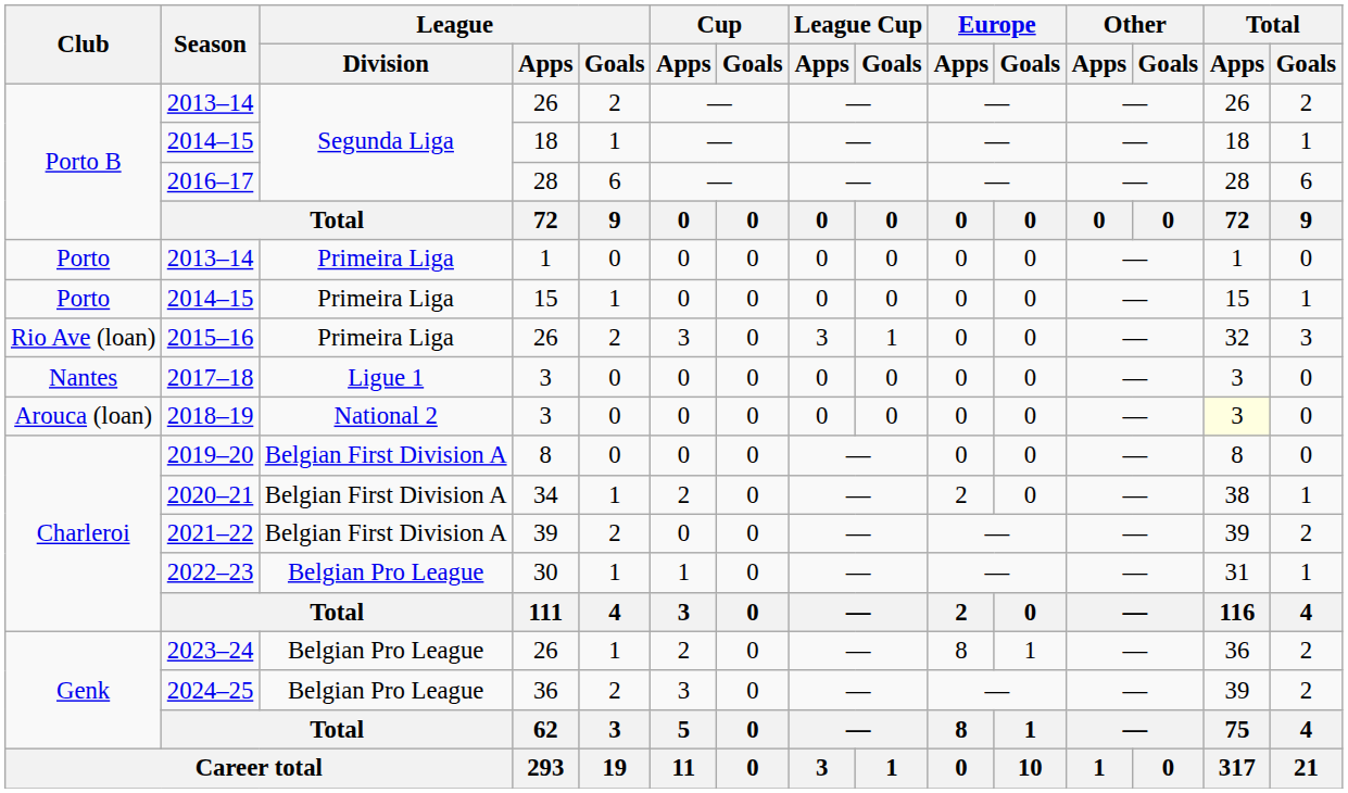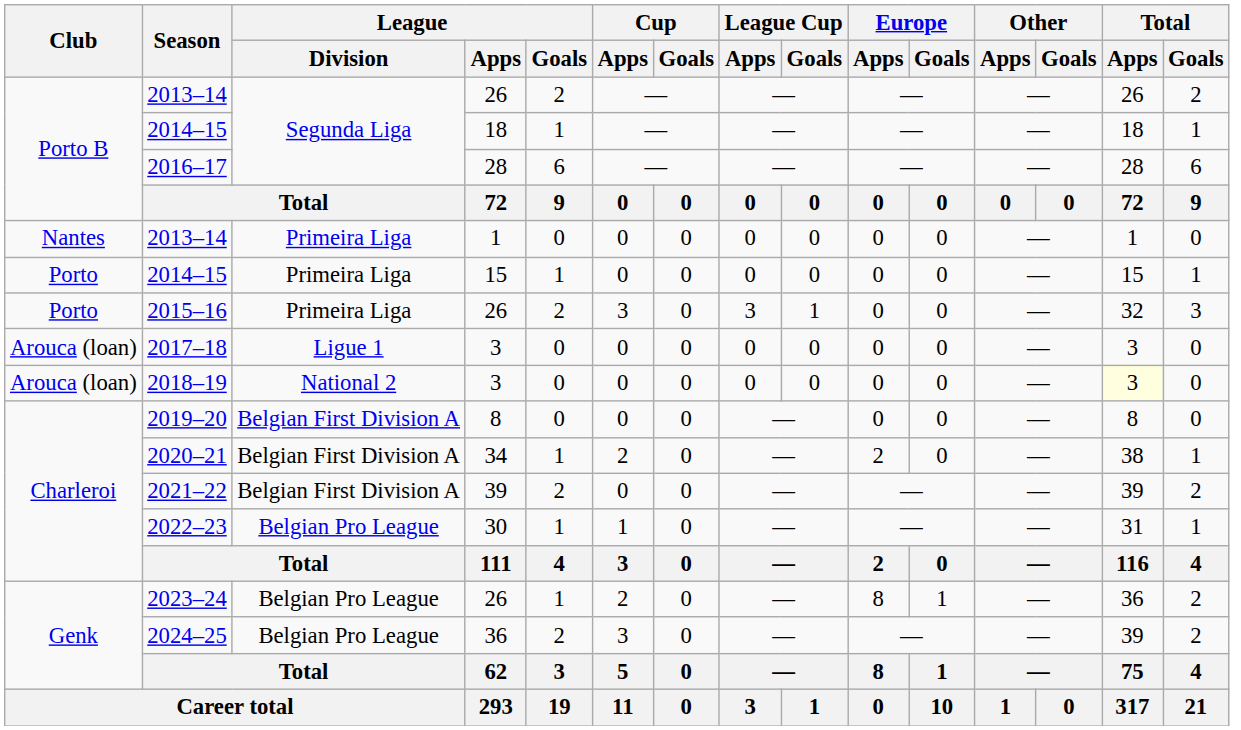 <table class="wikitable" style="text-align:center">
 <tr>
 <th rowspan="2">Club</th>
 <th rowspan="2">Season</th>
 <th colspan="3">League</th>
 <th colspan="2">Cup</th>
 <th colspan="2">League Cup</th>
 <th colspan="2"><a href='#'>Europe</a></th>
 <th colspan="2">Other</th>
 <th colspan="2">Total</th>
 </tr>
 <tr>
 <th>Division</th>
 <th>Apps</th>
 <th>Goals</th>
 <th>Apps</th>
 <th>Goals</th>
 <th>Apps</th>
 <th>Goals</th>
 <th>Apps</th>
 <th>Goals</th>
 <th>Apps</th>
 <th>Goals</th>
 <th>Apps</th>
 <th>Goals</th>
 </tr>
 <tr>
 <td rowspan="4"><a href='#'>Porto B</a></td>
 <td><a href='#'>2013–14</a></td>
 <td rowspan="3"><a href='#'>Segunda Liga</a></td>
 <td>26</td>
 <td>2</td>
 <td colspan="2">—</td>
 <td colspan="2">—</td>
 <td colspan="2">—</td>
 <td colspan="2">—</td>
 <td>26</td>
 <td>2</td>
 </tr>
 <tr>
 <td><a href='#'>2014–15</a></td>
 <td>18</td>
 <td>1</td>
 <td colspan="2">—</td>
 <td colspan="2">—</td>
 <td colspan="2">—</td>
 <td colspan="2">—</td>
 <td>18</td>
 <td>1</td>
 </tr>
 <tr>
 <td><a href='#'>2016–17</a></td>
 <td>28</td>
 <td>6</td>
 <td colspan="2">—</td>
 <td colspan="2">—</td>
 <td colspan="2">—</td>
 <td colspan="2">—</td>
 <td>28</td>
 <td>6</td>
 </tr>
 <tr>
 <th colspan="2">Total</th>
 <th>72</th>
 <th>9</th>
 <th>0</th>
 <th>0</th>
 <th>0</th>
 <th>0</th>
 <th>0</th>
 <th>0</th>
 <th>0</th>
 <th>0</th>
 <th>72</th>
 <th>9</th>
 </tr>
 <tr>
-<td><a href='#'>Porto</a></td>
+<td><a href='#'>Nantes</a></td>
 <td><a href='#'>2013–14</a></td>
 <td><a href='#'>Primeira Liga</a></td>
 <td>1</td>
 <td>0</td>
 <td>0</td>
 <td>0</td>
 <td>0</td>
 <td>0</td>
 <td>0</td>
 <td>0</td>
 <td colspan="2">—</td>
 <td>1</td>
 <td>0</td>
 </tr>
 <tr>
 <td><a href='#'>Porto</a></td>
 <td><a href='#'>2014–15</a></td>
 <td>Primeira Liga</td>
 <td>15</td>
 <td>1</td>
 <td>0</td>
 <td>0</td>
 <td>0</td>
 <td>0</td>
 <td>0</td>
 <td>0</td>
 <td colspan="2">—</td>
 <td>15</td>
 <td>1</td>
 </tr>
 <tr>
-<td><a href='#'>Rio Ave</a> (loan)</td>
+<td><a href='#'>Porto</a></td>
 <td><a href='#'>2015–16</a></td>
 <td>Primeira Liga</td>
 <td>26</td>
 <td>2</td>
 <td>3</td>
 <td>0</td>
 <td>3</td>
 <td>1</td>
 <td>0</td>
 <td>0</td>
 <td colspan="2">—</td>
 <td>32</td>
 <td>3</td>
 </tr>
 <tr>
-<td><a href='#'>Nantes</a></td>
+<td><a href='#'>Arouca</a> (loan)</td>
 <td><a href='#'>2017–18</a></td>
 <td><a href='#'>Ligue 1</a></td>
 <td>3</td>
 <td>0</td>
 <td>0</td>
 <td>0</td>
 <td>0</td>
 <td>0</td>
 <td>0</td>
 <td>0</td>
 <td colspan="2">—</td>
 <td>3</td>
 <td>0</td>
 </tr>
 <tr>
 <td><a href='#'>Arouca</a> (loan)</td>
 <td><a href='#'>2018–19</a></td>
 <td><a href='#'>National 2</a></td>
 <td>3</td>
 <td>0</td>
 <td>0</td>
 <td>0</td>
 <td>0</td>
 <td>0</td>
 <td>0</td>
 <td>0</td>
 <td colspan="2">—</td>
 <td style="background: lightyellow;">3</td>
 <td>0</td>
 </tr>
 <tr>
 <td rowspan="5"><a href='#'>Charleroi</a></td>
 <td><a href='#'>2019–20</a></td>
 <td><a href='#'>Belgian First Division A</a></td>
 <td>8</td>
 <td>0</td>
 <td>0</td>
 <td>0</td>
 <td colspan="2">—</td>
 <td>0</td>
 <td>0</td>
 <td colspan="2">—</td>
 <td>8</td>
 <td>0</td>
 </tr>
 <tr>
 <td><a href='#'>2020–21</a></td>
 <td>Belgian First Division A</td>
 <td>34</td>
 <td>1</td>
 <td>2</td>
 <td>0</td>
 <td colspan="2">—</td>
 <td>2</td>
 <td>0</td>
 <td colspan="2">—</td>
 <td>38</td>
 <td>1</td>
 </tr>
 <tr>
 <td><a href='#'>2021–22</a></td>
 <td>Belgian First Division A</td>
 <td>39</td>
 <td>2</td>
 <td>0</td>
 <td>0</td>
 <td colspan="2">—</td>
 <td colspan="2">—</td>
 <td colspan="2">—</td>
 <td>39</td>
 <td>2</td>
 </tr>
 <tr>
 <td><a href='#'>2022–23</a></td>
 <td><a href='#'>Belgian Pro League</a></td>
 <td>30</td>
 <td>1</td>
 <td>1</td>
 <td>0</td>
 <td colspan="2">—</td>
 <td colspan="2">—</td>
 <td colspan="2">—</td>
 <td>31</td>
 <td>1</td>
 </tr>
 <tr>
 <th colspan="2">Total</th>
 <th>111</th>
 <th>4</th>
 <th>3</th>
 <th>0</th>
 <th colspan="2">—</th>
 <th>2</th>
 <th>0</th>
 <th colspan="2">—</th>
 <th>116</th>
 <th>4</th>
 </tr>
 <tr>
 <td rowspan="3"><a href='#'>Genk</a></td>
 <td><a href='#'>2023–24</a></td>
 <td>Belgian Pro League</td>
 <td>26</td>
 <td>1</td>
 <td>2</td>
 <td>0</td>
 <td colspan="2">—</td>
 <td>8</td>
 <td>1</td>
 <td colspan="2">—</td>
 <td>36</td>
 <td>2</td>
 </tr>
 <tr>
 <td><a href='#'>2024–25</a></td>
 <td>Belgian Pro League</td>
 <td>36</td>
 <td>2</td>
 <td>3</td>
 <td>0</td>
 <td colspan="2">—</td>
 <td colspan="2">—</td>
 <td colspan="2">—</td>
 <td>39</td>
 <td>2</td>
 </tr>
 <tr>
 <th colspan="2">Total</th>
 <th>62</th>
 <th>3</th>
 <th>5</th>
 <th>0</th>
 <th colspan="2">—</th>
 <th>8</th>
 <th>1</th>
 <th colspan="2">—</th>
 <th>75</th>
 <th>4</th>
 </tr>
 <tr>
 <th colspan="3">Career total</th>
 <th>293</th>
 <th>19</th>
 <th>11</th>
 <th>0</th>
 <th>3</th>
 <th>1</th>
 <th>0</th>
 <th>10</th>
 <th>1</th>
 <th>0</th>
 <th>317</th>
 <th>21</th>
 </tr>
 </table>
